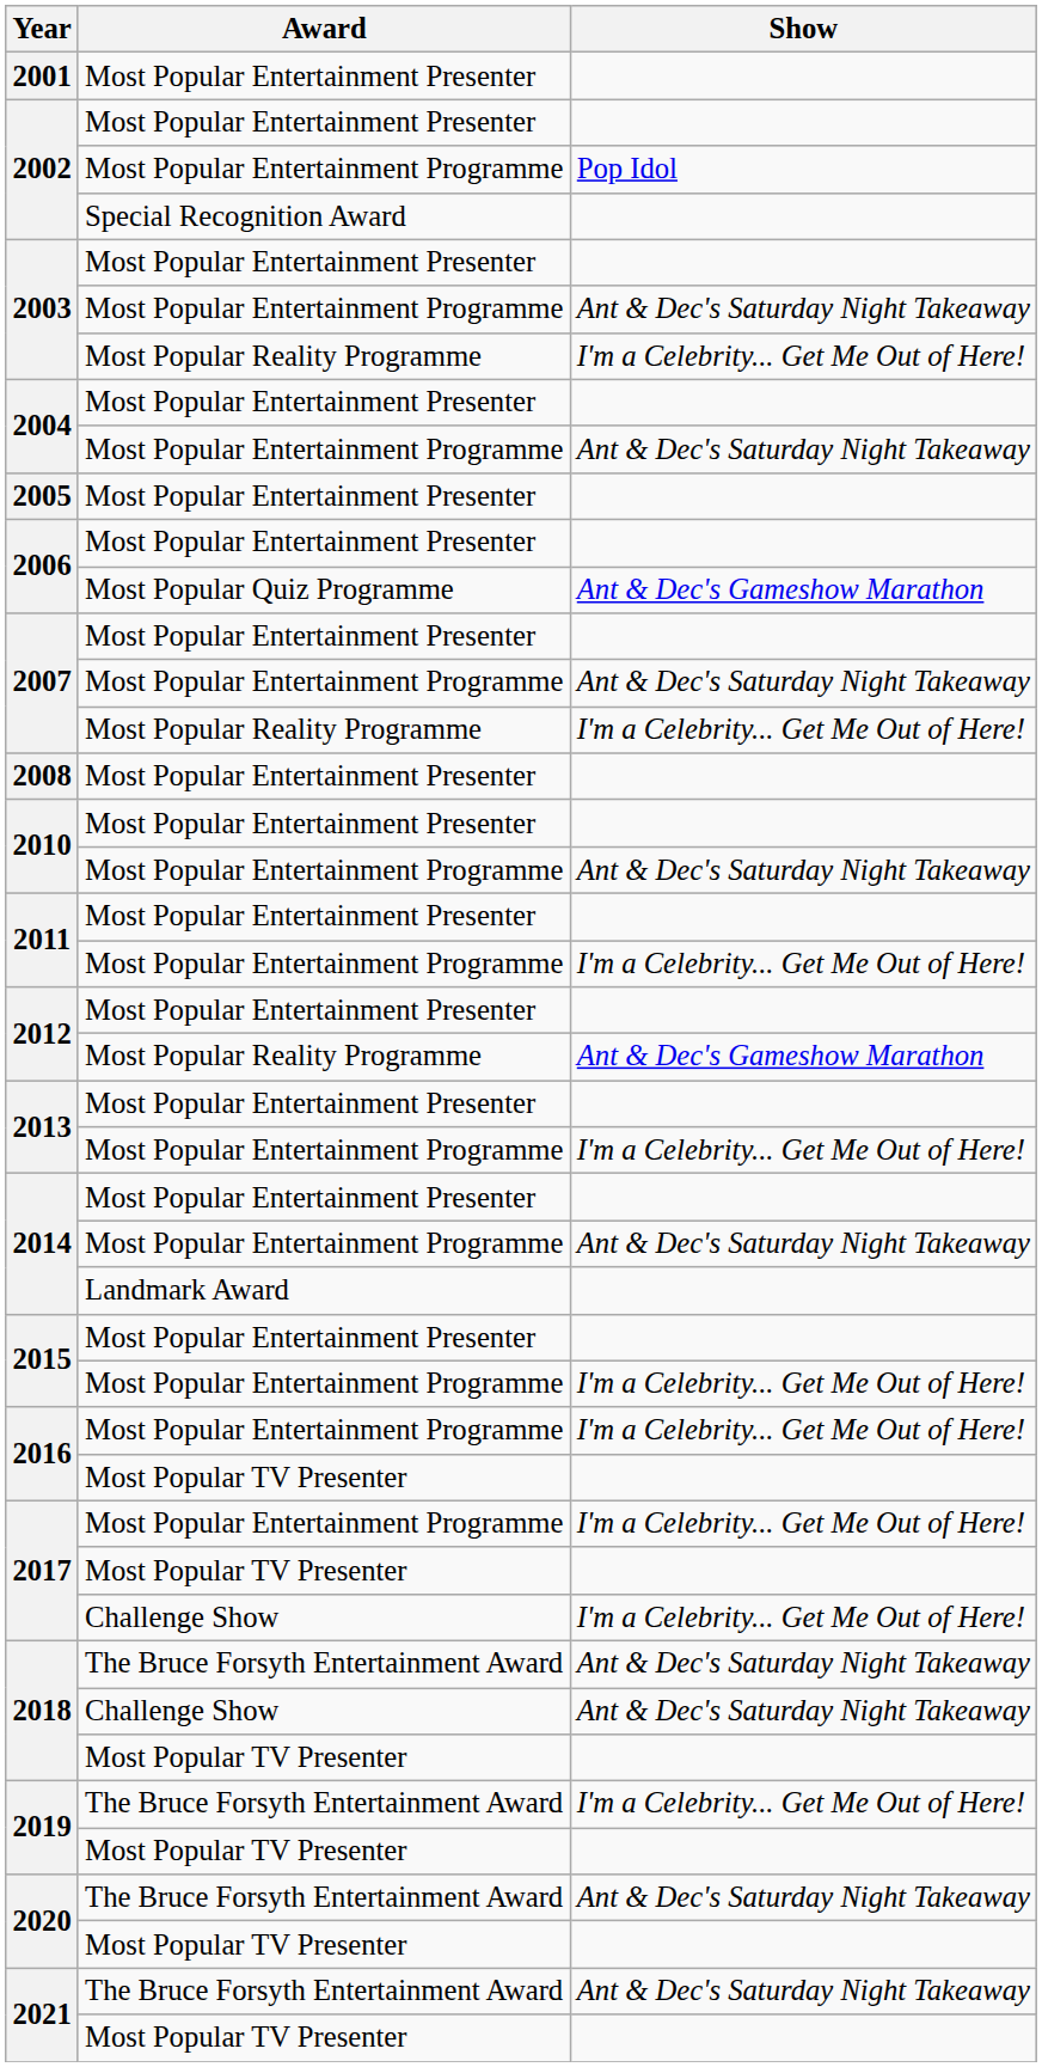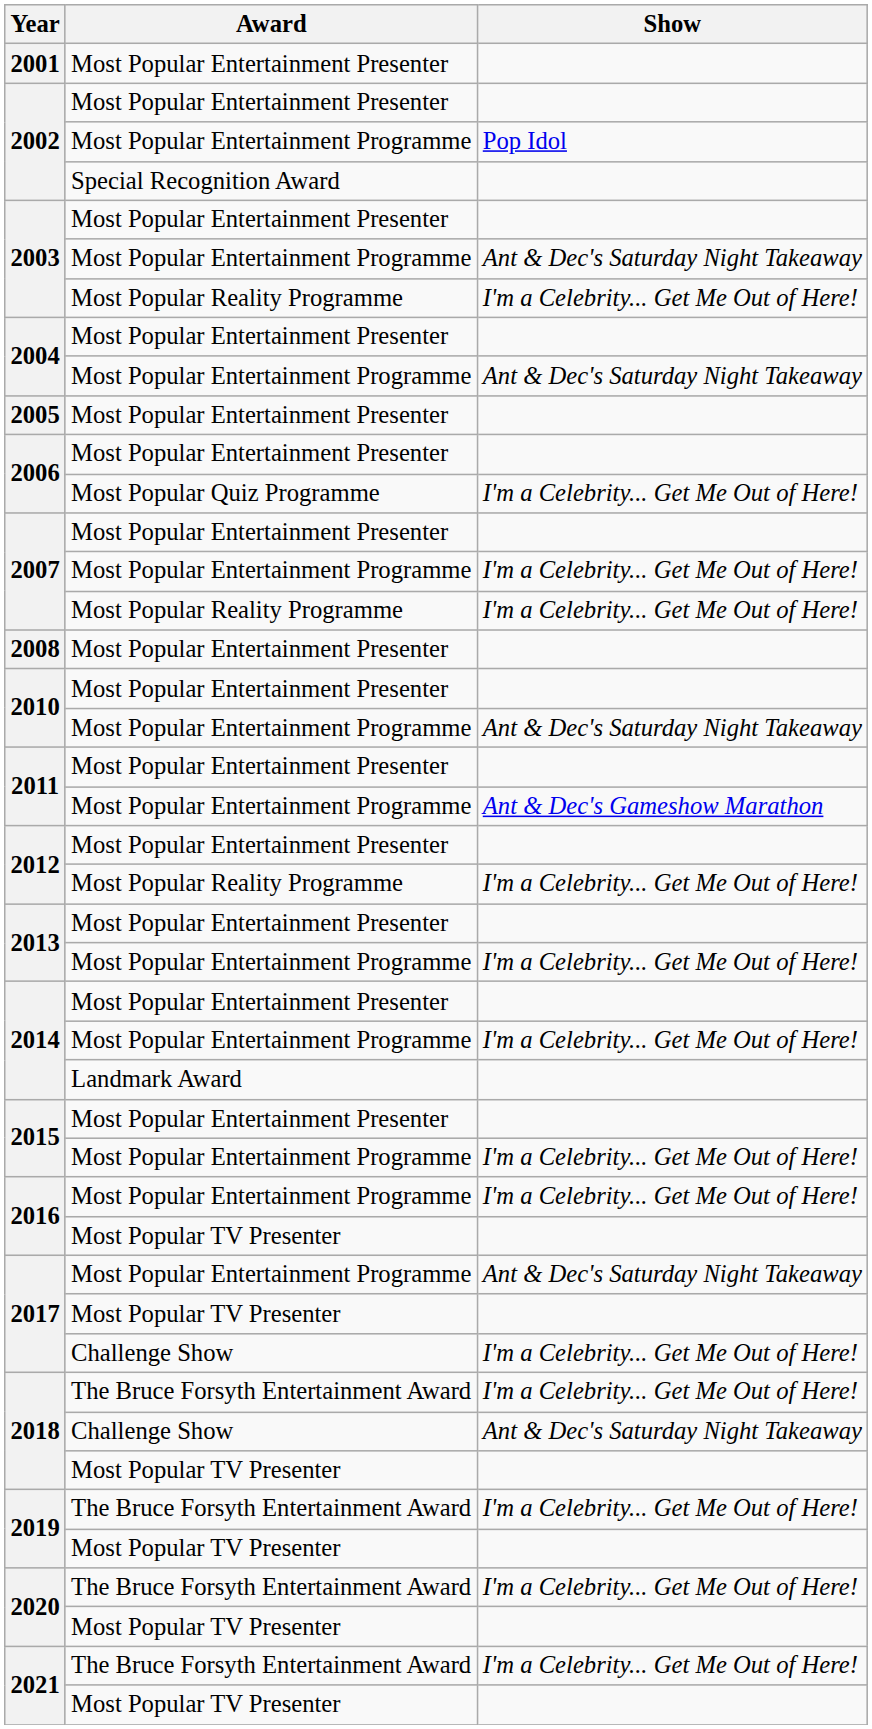 <table class="wikitable">
 <tr>
 <th>Year</th>
 <th>Award</th>
 <th>Show</th>
 </tr>
 <tr>
 <th scope=row>2001</th>
 <td>Most Popular Entertainment Presenter</td>
 <td></td>
 </tr>
 <tr>
 <th scope=row rowspan=3>2002</th>
 <td>Most Popular Entertainment Presenter</td>
 <td></td>
 </tr>
 <tr>
 <td>Most Popular Entertainment Programme</td>
 <td><a href='#'>Pop Idol</a></td>
 </tr>
 <tr>
 <td>Special Recognition Award</td>
 <td></td>
 </tr>
 <tr>
 <th scope=row rowspan=3>2003</th>
 <td>Most Popular Entertainment Presenter</td>
 <td></td>
 </tr>
 <tr>
 <td>Most Popular Entertainment Programme</td>
 <td><em>Ant & Dec's Saturday Night Takeaway</em></td>
 </tr>
 <tr>
 <td>Most Popular Reality Programme</td>
 <td><em>I'm a Celebrity... Get Me Out of Here!</em></td>
 </tr>
 <tr>
 <th scope=row rowspan=2>2004</th>
 <td>Most Popular Entertainment Presenter</td>
 <td></td>
 </tr>
 <tr>
 <td>Most Popular Entertainment Programme</td>
 <td><em>Ant & Dec's Saturday Night Takeaway</em></td>
 </tr>
 <tr>
 <th scope=row>2005</th>
 <td>Most Popular Entertainment Presenter</td>
 <td></td>
 </tr>
 <tr>
 <th scope=row rowspan=2>2006</th>
 <td>Most Popular Entertainment Presenter</td>
 <td></td>
 </tr>
 <tr>
 <td>Most Popular Quiz Programme</td>
-<td><em><a href='#'>Ant & Dec's Gameshow Marathon</a></em></td>
+<td><em>I'm a Celebrity... Get Me Out of Here!</em></td>
 </tr>
 <tr>
 <th scope=row rowspan=3>2007</th>
 <td>Most Popular Entertainment Presenter</td>
 <td></td>
 </tr>
 <tr>
 <td>Most Popular Entertainment Programme</td>
-<td><em>Ant & Dec's Saturday Night Takeaway</em></td>
+<td><em>I'm a Celebrity... Get Me Out of Here!</em></td>
 </tr>
 <tr>
 <td>Most Popular Reality Programme</td>
 <td><em>I'm a Celebrity... Get Me Out of Here!</em></td>
 </tr>
 <tr>
 <th scope=row>2008</th>
 <td>Most Popular Entertainment Presenter</td>
 <td></td>
 </tr>
 <tr>
 <th scope=row rowspan=2>2010</th>
 <td>Most Popular Entertainment Presenter</td>
 <td></td>
 </tr>
 <tr>
 <td>Most Popular Entertainment Programme</td>
 <td><em>Ant & Dec's Saturday Night Takeaway</em></td>
 </tr>
 <tr>
 <th scope=row rowspan=2>2011</th>
 <td>Most Popular Entertainment Presenter</td>
 <td></td>
 </tr>
 <tr>
 <td>Most Popular Entertainment Programme</td>
-<td><em>I'm a Celebrity... Get Me Out of Here!</em></td>
+<td><em><a href='#'>Ant & Dec's Gameshow Marathon</a></em></td>
 </tr>
 <tr>
 <th scope=row rowspan=2>2012</th>
 <td>Most Popular Entertainment Presenter</td>
 <td></td>
 </tr>
 <tr>
 <td>Most Popular Reality Programme</td>
-<td><em><a href='#'>Ant & Dec's Gameshow Marathon</a></em></td>
+<td><em>I'm a Celebrity... Get Me Out of Here!</em></td>
 </tr>
 <tr>
 <th scope=row rowspan=2>2013</th>
 <td>Most Popular Entertainment Presenter</td>
 <td></td>
 </tr>
 <tr>
 <td>Most Popular Entertainment Programme</td>
 <td><em>I'm a Celebrity... Get Me Out of Here!</em></td>
 </tr>
 <tr>
 <th scope=row rowspan=3>2014</th>
 <td>Most Popular Entertainment Presenter</td>
 <td></td>
 </tr>
 <tr>
 <td>Most Popular Entertainment Programme</td>
-<td><em>Ant & Dec's Saturday Night Takeaway</em></td>
+<td><em>I'm a Celebrity... Get Me Out of Here!</em></td>
 </tr>
 <tr>
 <td>Landmark Award</td>
 <td></td>
 </tr>
 <tr>
 <th scope=row rowspan=2>2015</th>
 <td>Most Popular Entertainment Presenter</td>
 <td></td>
 </tr>
 <tr>
 <td>Most Popular Entertainment Programme</td>
 <td><em>I'm a Celebrity... Get Me Out of Here!</em></td>
 </tr>
 <tr>
 <th scope=row rowspan=2>2016</th>
 <td>Most Popular Entertainment Programme</td>
 <td><em>I'm a Celebrity... Get Me Out of Here!</em></td>
 </tr>
 <tr>
 <td>Most Popular TV Presenter</td>
 <td></td>
 </tr>
 <tr>
 <th scope=row rowspan=3>2017</th>
 <td>Most Popular Entertainment Programme</td>
-<td><em>I'm a Celebrity... Get Me Out of Here!</em></td>
+<td><em>Ant & Dec's Saturday Night Takeaway</em></td>
 </tr>
 <tr>
 <td>Most Popular TV Presenter</td>
 <td></td>
 </tr>
 <tr>
 <td>Challenge Show</td>
 <td><em>I'm a Celebrity... Get Me Out of Here!</em></td>
 </tr>
 <tr>
 <th scope=row rowspan=3>2018</th>
 <td>The Bruce Forsyth Entertainment Award</td>
-<td><em>Ant & Dec's Saturday Night Takeaway</em></td>
+<td><em>I'm a Celebrity... Get Me Out of Here!</em></td>
 </tr>
 <tr>
 <td>Challenge Show</td>
 <td><em>Ant & Dec's Saturday Night Takeaway</em></td>
 </tr>
 <tr>
 <td>Most Popular TV Presenter</td>
 <td></td>
 </tr>
 <tr>
 <th scope=row rowspan=2>2019</th>
 <td>The Bruce Forsyth Entertainment Award</td>
 <td><em>I'm a Celebrity... Get Me Out of Here!</em></td>
 </tr>
 <tr>
 <td>Most Popular TV Presenter</td>
 </tr>
 <tr>
 <th scope=row rowspan=2>2020</th>
 <td>The Bruce Forsyth Entertainment Award</td>
-<td><em>Ant & Dec's Saturday Night Takeaway</em></td>
+<td><em>I'm a Celebrity... Get Me Out of Here!</em></td>
 </tr>
 <tr>
 <td>Most Popular TV Presenter</td>
 </tr>
 <tr>
 <th scope=row rowspan=2>2021</th>
 <td>The Bruce Forsyth Entertainment Award</td>
-<td><em>Ant & Dec's Saturday Night Takeaway</em></td>
+<td><em>I'm a Celebrity... Get Me Out of Here!</em></td>
 </tr>
 <tr>
 <td>Most Popular TV Presenter</td>
 </tr>
 </table>
